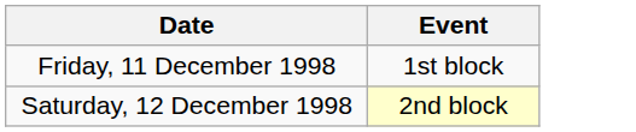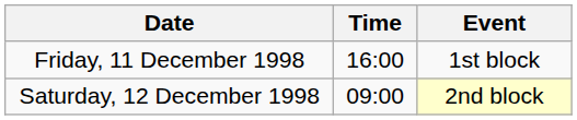 <table class = "wikitable" style="text-align:center;">
 <tr>
 <th width=220>Date</th>
+<th width=50>Time</th>
 <th width=100>Event</th>
 </tr>
 <tr>
 <td>Friday, 11 December 1998</td>
+<td>16:00</td>
 <td>1st block</td>
 </tr>
 <tr>
 <td>Saturday, 12 December 1998</td>
+<td>09:00</td>
 <td bgcolor=ffffcc>2nd block</td>
 </tr>
 </table>
